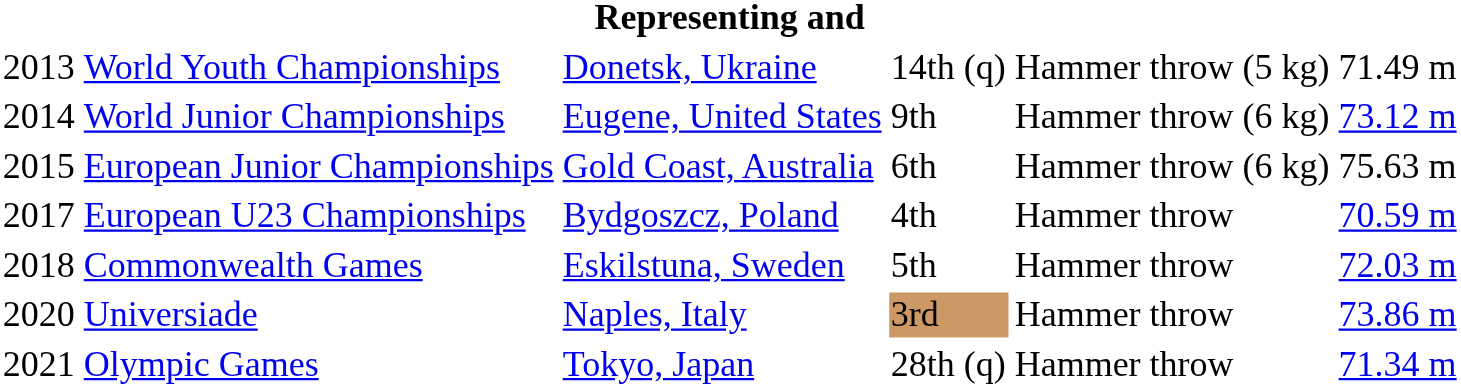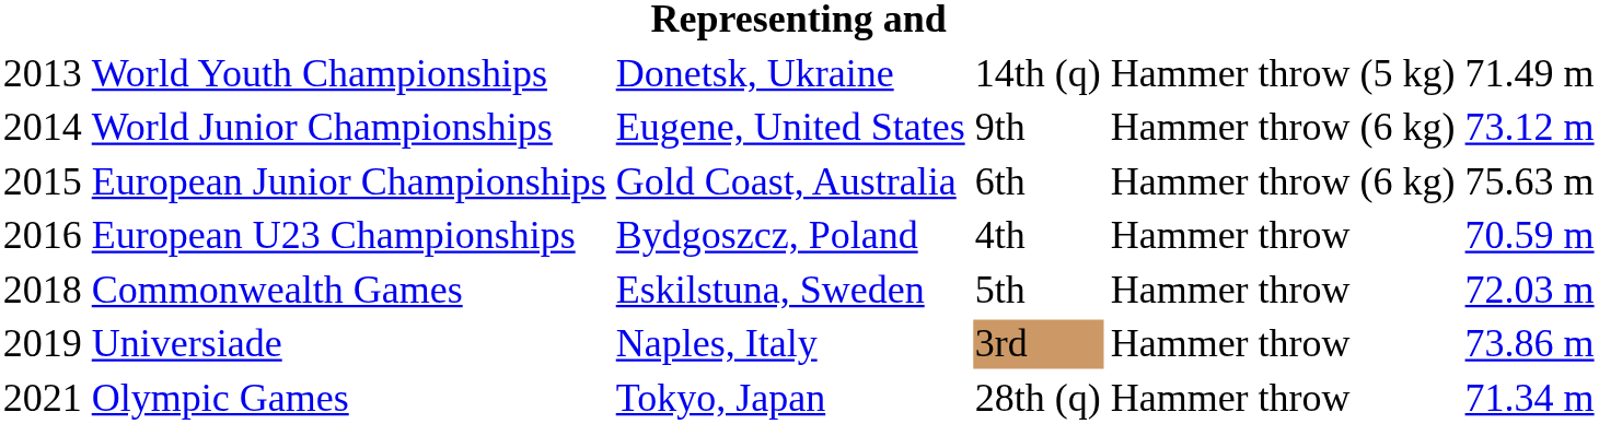 <table>
 <tr>
 <th colspan="6">Representing  and </th>
 </tr>
 <tr>
 <td>2013</td>
 <td><a href='#'>World Youth Championships</a></td>
 <td><a href='#'>Donetsk, Ukraine</a></td>
 <td>14th (q)</td>
 <td>Hammer throw (5 kg)</td>
 <td>71.49 m</td>
 </tr>
 <tr>
 <td>2014</td>
 <td><a href='#'>World Junior Championships</a></td>
 <td><a href='#'>Eugene, United States</a></td>
 <td>9th</td>
 <td>Hammer throw (6 kg)</td>
 <td><a href='#'>73.12 m</a></td>
 </tr>
 <tr>
 <td>2015</td>
 <td><a href='#'>European Junior Championships</a></td>
 <td><a href='#'>Gold Coast, Australia</a></td>
 <td>6th</td>
 <td>Hammer throw (6 kg)</td>
 <td>75.63 m</td>
 </tr>
 <tr>
-<td>2017</td>
+<td>2016</td>
 <td><a href='#'>European U23 Championships</a></td>
 <td><a href='#'>Bydgoszcz, Poland</a></td>
 <td>4th</td>
 <td>Hammer throw</td>
 <td><a href='#'>70.59 m</a></td>
 </tr>
 <tr>
 <td>2018</td>
 <td><a href='#'>Commonwealth Games</a></td>
 <td><a href='#'>Eskilstuna, Sweden</a></td>
 <td>5th</td>
 <td>Hammer throw</td>
 <td><a href='#'>72.03 m</a></td>
 </tr>
 <tr>
-<td>2020</td>
+<td>2019</td>
 <td><a href='#'>Universiade</a></td>
 <td><a href='#'>Naples, Italy</a></td>
 <td bgcolor=cc9966>3rd</td>
 <td>Hammer throw</td>
 <td><a href='#'>73.86 m</a></td>
 </tr>
 <tr>
 <td>2021</td>
 <td><a href='#'>Olympic Games</a></td>
 <td><a href='#'>Tokyo, Japan</a></td>
 <td>28th (q)</td>
 <td>Hammer throw</td>
 <td><a href='#'>71.34 m</a></td>
 </tr>
 </table>
